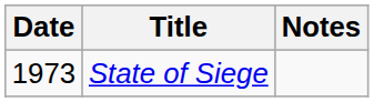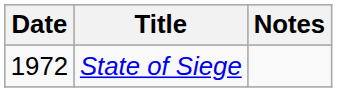 <table class="wikitable sortable">
 <tr>
 <th>Date</th>
 <th>Title</th>
 <th>Notes</th>
 </tr>
 <tr>
-<td>1973</td>
+<td>1972</td>
 <td><em><a href='#'>State of Siege</a></em></td>
 <td></td>
 </tr>
 </table>
